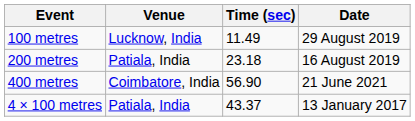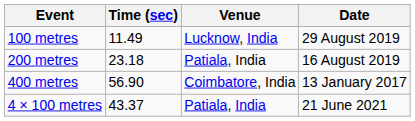 <table class=wikitable>
 <tr>
 <th>Event</th>
+<th>Time (<a href='#'>sec</a>)</th>
 <th>Venue</th>
-<th>Time (<a href='#'>sec</a>)</th>
 <th>Date</th>
 </tr>
 <tr>
 <td><a href='#'>100 metres</a></td>
+<td>11.49</td>
 <td><a href='#'>Lucknow</a>, <a href='#'>India</a></td>
-<td>11.49</td>
 <td>29 August 2019</td>
 </tr>
 <tr>
 <td><a href='#'>200 metres</a></td>
+<td>23.18</td>
 <td><a href='#'>Patiala</a>, India</td>
-<td>23.18</td>
 <td>16 August 2019</td>
 </tr>
 <tr>
 <td><a href='#'>400 metres</a></td>
+<td>56.90</td>
 <td><a href='#'>Coimbatore</a>, India</td>
-<td>56.90</td>
-<td>21 June 2021</td>
+<td>13 January 2017</td>
 </tr>
 <tr>
 <td><a href='#'>4 × 100 metres</a></td>
+<td>43.37</td>
 <td><a href='#'>Patiala</a>, <a href='#'>India</a></td>
-<td>43.37</td>
-<td>13 January 2017</td>
+<td>21 June 2021</td>
 </tr>
 </table>
